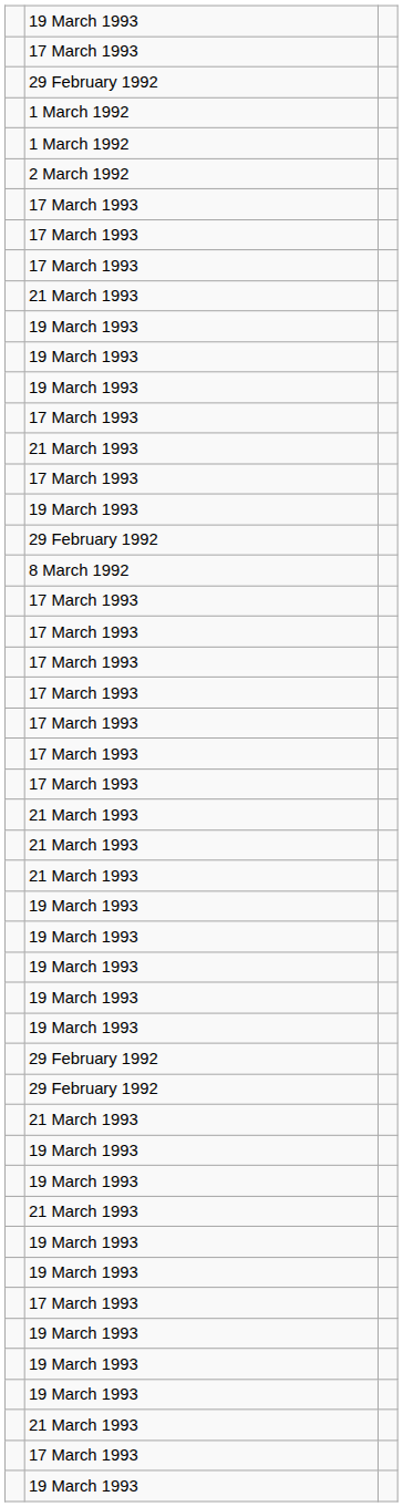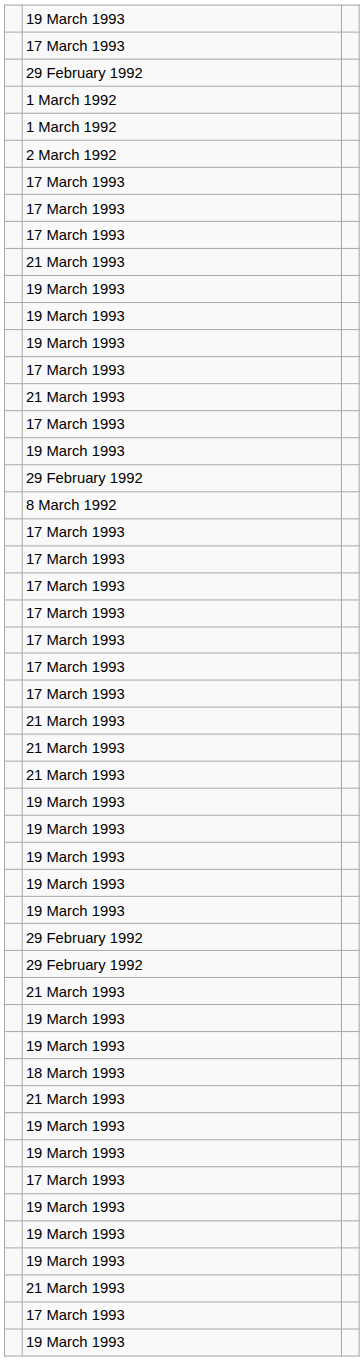 <table class="wikitable" style="font-size: 89%; float: left; width: 24em; margin-right: 1em;height: 1300px;">
 <tr>
 <td></td>
 <td>19 March 1993</td>
 <td></td>
 </tr>
 <tr>
 <td></td>
 <td>17 March 1993</td>
 <td></td>
 </tr>
 <tr>
 <td></td>
 <td>29 February 1992</td>
 <td></td>
 </tr>
 <tr>
 <td></td>
 <td>1 March 1992</td>
 <td></td>
 </tr>
 <tr>
 <td></td>
 <td>1 March 1992</td>
 <td></td>
 </tr>
 <tr>
 <td></td>
 <td>2 March 1992</td>
 <td></td>
 </tr>
 <tr>
 <td></td>
 <td>17 March 1993</td>
 <td></td>
 </tr>
 <tr>
 <td></td>
 <td>17 March 1993</td>
 <td></td>
 </tr>
 <tr>
 <td></td>
 <td>17 March 1993</td>
 <td></td>
 </tr>
 <tr>
 <td></td>
 <td>21 March 1993</td>
 <td></td>
 </tr>
 <tr>
 <td></td>
 <td>19 March 1993</td>
 <td></td>
 </tr>
 <tr>
 <td></td>
 <td>19 March 1993</td>
 <td></td>
 </tr>
 <tr>
 <td></td>
 <td>19 March 1993</td>
 <td></td>
 </tr>
 <tr>
 <td></td>
 <td>17 March 1993</td>
 <td></td>
 </tr>
 <tr>
 <td></td>
 <td>21 March 1993</td>
 <td></td>
 </tr>
 <tr>
 <td></td>
 <td>17 March 1993</td>
 <td></td>
 </tr>
 <tr>
 <td></td>
 <td>19 March 1993</td>
 <td></td>
 </tr>
 <tr>
 <td></td>
 <td>29 February 1992</td>
 <td></td>
 </tr>
 <tr>
 <td></td>
 <td>8 March 1992</td>
 <td></td>
 </tr>
 <tr>
 <td></td>
 <td>17 March 1993</td>
 <td></td>
 </tr>
 <tr>
 <td></td>
 <td>17 March 1993</td>
 <td></td>
 </tr>
 <tr>
 <td></td>
 <td>17 March 1993</td>
 <td></td>
 </tr>
 <tr>
 <td></td>
 <td>17 March 1993</td>
 <td></td>
 </tr>
 <tr>
 <td></td>
 <td>17 March 1993</td>
 <td></td>
 </tr>
 <tr>
 <td></td>
 <td>17 March 1993</td>
 <td></td>
 </tr>
 <tr>
 <td></td>
 <td>17 March 1993</td>
 <td></td>
 </tr>
 <tr>
 <td></td>
 <td>21 March 1993</td>
 <td></td>
 </tr>
 <tr>
 <td></td>
 <td>21 March 1993</td>
 <td></td>
 </tr>
 <tr>
 <td></td>
 <td>21 March 1993</td>
 <td></td>
 </tr>
 <tr>
 <td></td>
 <td>19 March 1993</td>
 <td></td>
 </tr>
 <tr>
 <td></td>
 <td>19 March 1993</td>
 <td></td>
 </tr>
 <tr>
 <td></td>
 <td>19 March 1993</td>
 <td></td>
 </tr>
 <tr>
 <td></td>
 <td>19 March 1993</td>
 <td></td>
 </tr>
 <tr>
 <td></td>
 <td>19 March 1993</td>
 <td></td>
 </tr>
 <tr>
 <td></td>
 <td>29 February 1992</td>
 <td></td>
 </tr>
 <tr>
 <td></td>
 <td>29 February 1992</td>
 <td></td>
 </tr>
 <tr>
 <td></td>
 <td>21 March 1993</td>
 <td></td>
 </tr>
 <tr>
 <td></td>
 <td>19 March 1993</td>
 <td></td>
 </tr>
 <tr>
 <td></td>
 <td>19 March 1993</td>
 <td></td>
 </tr>
 <tr>
 <td></td>
+<td>18 March 1993</td>
+<td></td>
+</tr>
+<tr>
+<td></td>
 <td>21 March 1993</td>
 <td></td>
 </tr>
 <tr>
 <td></td>
 <td>19 March 1993</td>
 <td></td>
 </tr>
 <tr>
 <td></td>
 <td>19 March 1993</td>
 <td></td>
 </tr>
 <tr>
 <td></td>
 <td>17 March 1993</td>
 <td></td>
 </tr>
 <tr>
 <td></td>
 <td>19 March 1993</td>
 <td></td>
 </tr>
 <tr>
 <td></td>
 <td>19 March 1993</td>
 <td></td>
 </tr>
 <tr>
 <td></td>
 <td>19 March 1993</td>
 <td></td>
 </tr>
 <tr>
 <td></td>
 <td>21 March 1993</td>
 <td></td>
 </tr>
 <tr>
 <td></td>
 <td>17 March 1993</td>
 <td></td>
 </tr>
 <tr>
 <td></td>
 <td>19 March 1993</td>
 <td></td>
 </tr>
 </table>
